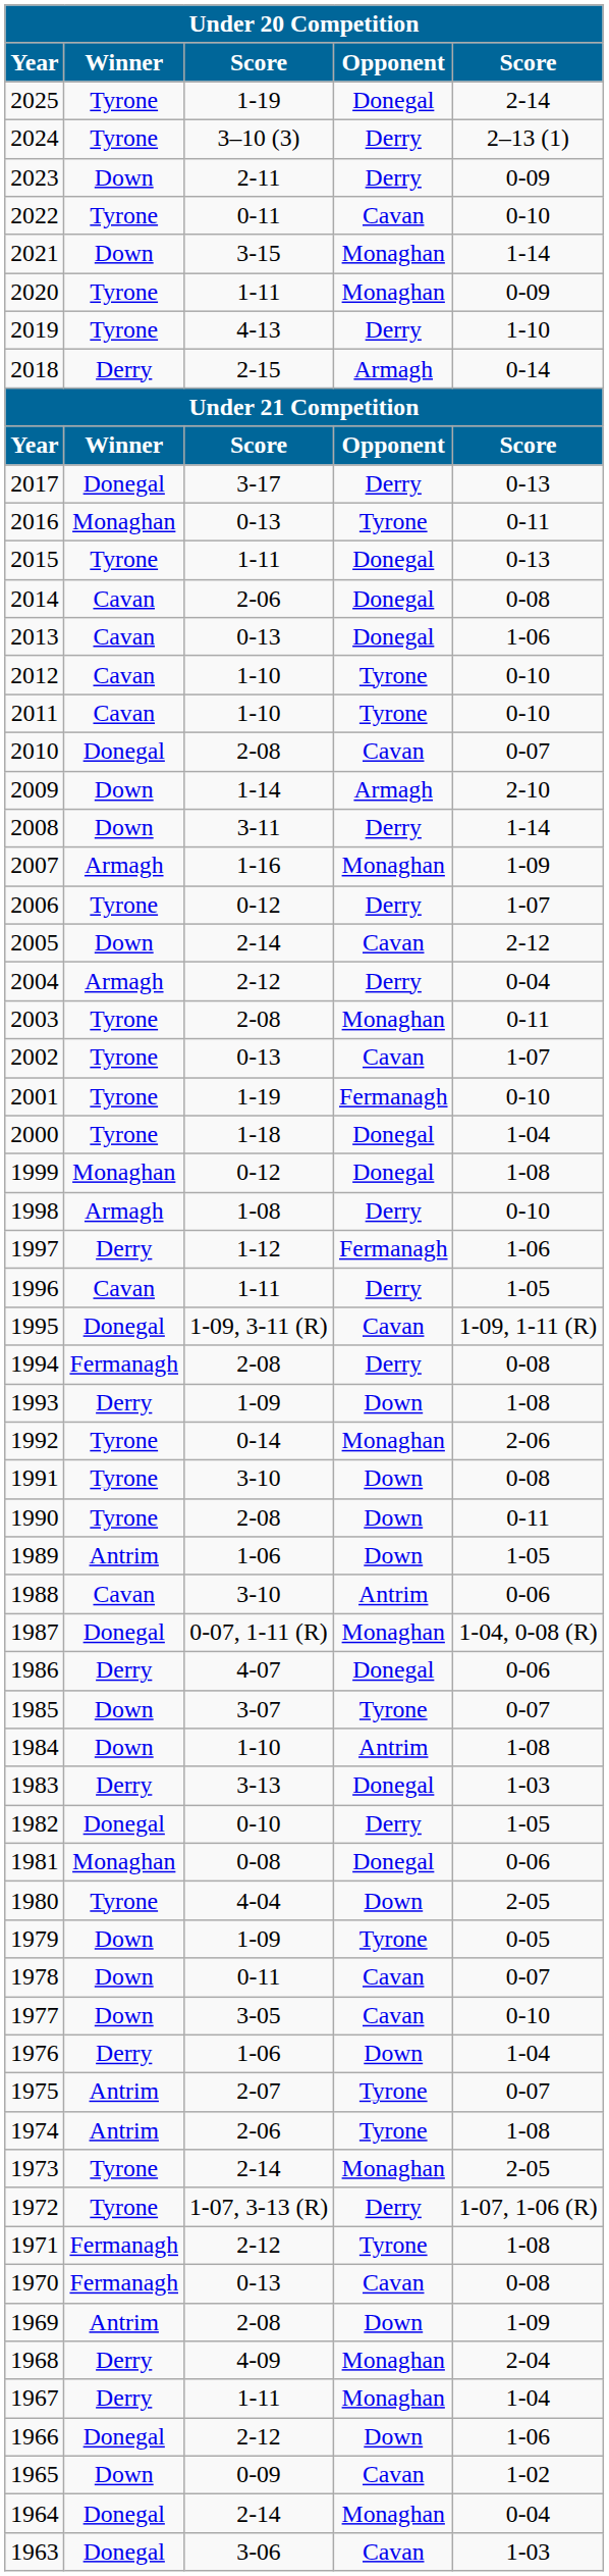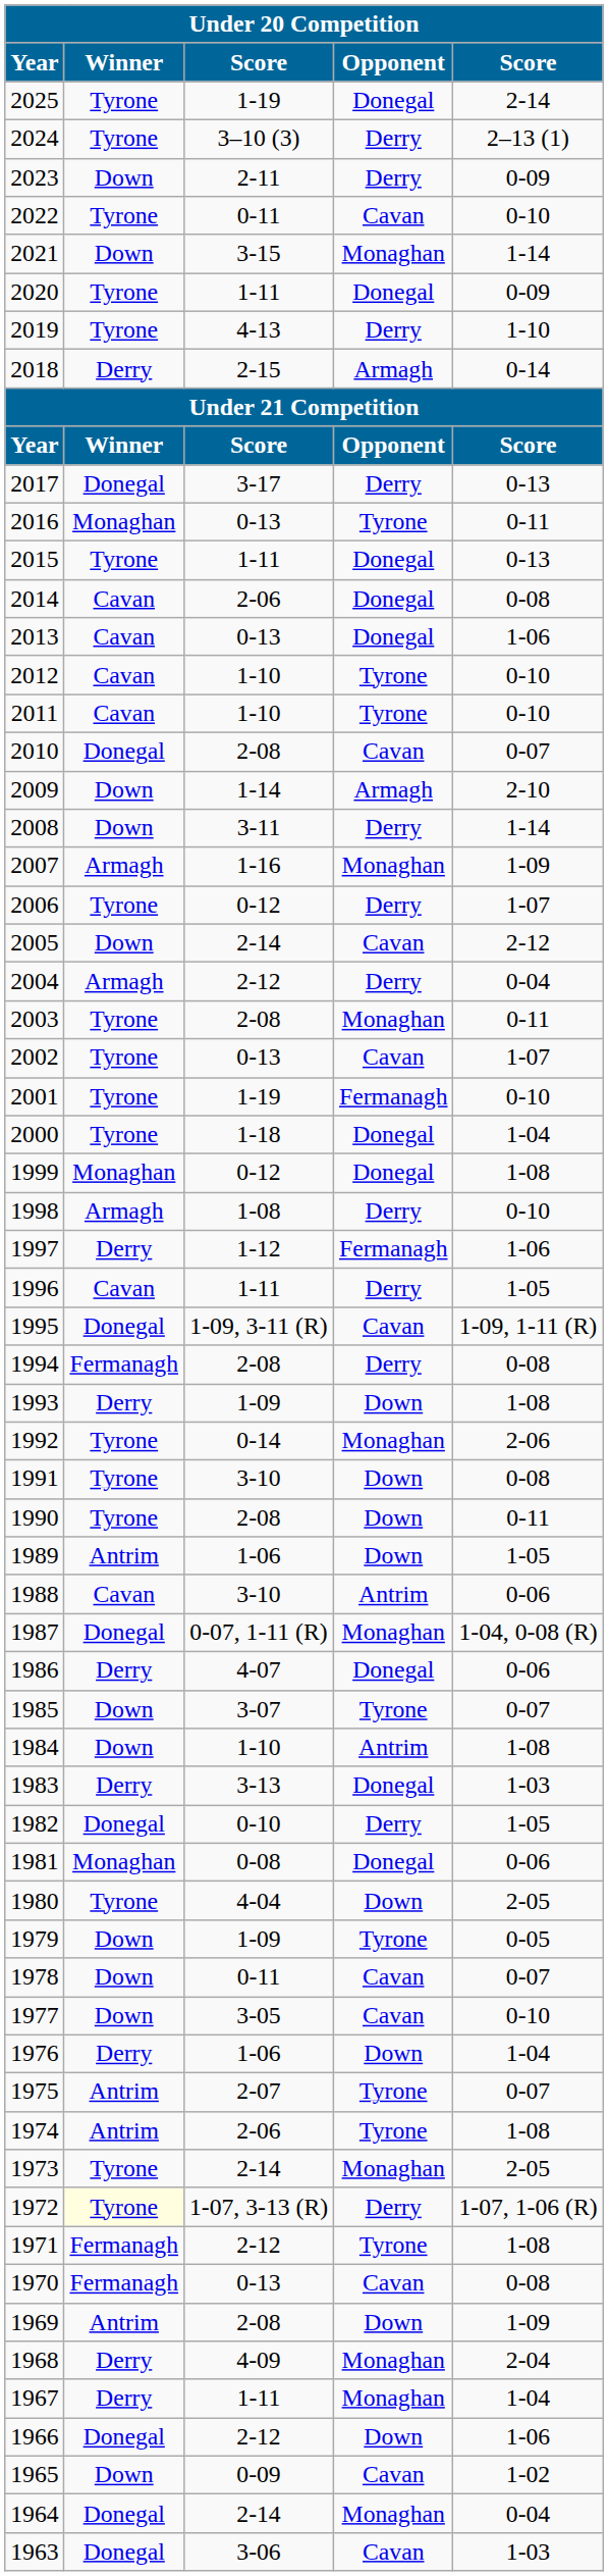 <table class="wikitable" style="text-align:center;">
 <tr>
 <th style="background:#069; color:white;" colspan = 5>Under 20 Competition</th>
 </tr>
 <tr>
 <th style="background:#069; color:white;">Year</th>
 <th style="background:#069; color:white;">Winner</th>
 <th style="background:#069; color:white;">Score</th>
 <th style="background:#069; color:white;">Opponent</th>
 <th style="background:#069; color:white;">Score</th>
 </tr>
 <tr>
 <td>2025</td>
 <td><a href='#'>Tyrone</a></td>
 <td>1-19</td>
 <td><a href='#'>Donegal</a></td>
 <td>2-14</td>
 </tr>
 <tr>
 <td>2024</td>
 <td><a href='#'>Tyrone</a></td>
 <td>3–10 (3)</td>
 <td><a href='#'>Derry</a></td>
 <td>2–13 (1)</td>
 </tr>
 <tr>
 <td>2023</td>
 <td><a href='#'>Down</a></td>
 <td>2-11</td>
 <td><a href='#'>Derry</a></td>
 <td>0-09</td>
 </tr>
 <tr>
 <td>2022</td>
 <td><a href='#'>Tyrone</a></td>
 <td>0-11</td>
 <td><a href='#'>Cavan</a></td>
 <td>0-10</td>
 </tr>
 <tr>
 <td>2021</td>
 <td><a href='#'>Down</a></td>
 <td>3-15</td>
 <td><a href='#'>Monaghan</a></td>
 <td>1-14</td>
 </tr>
 <tr>
 <td>2020</td>
 <td><a href='#'>Tyrone</a></td>
 <td>1-11</td>
-<td><a href='#'>Monaghan</a></td>
+<td><a href='#'>Donegal</a></td>
 <td>0-09</td>
 </tr>
 <tr>
 <td>2019</td>
 <td><a href='#'>Tyrone</a></td>
 <td>4-13</td>
 <td><a href='#'>Derry</a></td>
 <td>1-10</td>
 </tr>
 <tr>
 <td>2018</td>
 <td><a href='#'>Derry</a></td>
 <td>2-15</td>
 <td><a href='#'>Armagh</a></td>
 <td>0-14</td>
 </tr>
 <tr>
 <th style="background:#069; color:white;" colspan = 5>Under 21 Competition</th>
 </tr>
 <tr>
 <th style="background:#069; color:white;">Year</th>
 <th style="background:#069; color:white;">Winner</th>
 <th style="background:#069; color:white;">Score</th>
 <th style="background:#069; color:white;">Opponent</th>
 <th style="background:#069; color:white;">Score</th>
 </tr>
 <tr>
 <td>2017</td>
 <td><a href='#'>Donegal</a></td>
 <td>3-17</td>
 <td><a href='#'>Derry</a></td>
 <td>0-13</td>
 </tr>
 <tr>
 <td>2016</td>
 <td><a href='#'>Monaghan</a></td>
 <td>0-13</td>
 <td><a href='#'>Tyrone</a></td>
 <td>0-11</td>
 </tr>
 <tr>
 <td>2015</td>
 <td><a href='#'>Tyrone</a></td>
 <td>1-11</td>
 <td><a href='#'>Donegal</a></td>
 <td>0-13</td>
 </tr>
 <tr>
 <td>2014</td>
 <td><a href='#'>Cavan</a></td>
 <td>2-06</td>
 <td><a href='#'>Donegal</a></td>
 <td>0-08</td>
 </tr>
 <tr>
 <td>2013</td>
 <td><a href='#'>Cavan</a></td>
 <td>0-13</td>
 <td><a href='#'>Donegal</a></td>
 <td>1-06</td>
 </tr>
 <tr>
 <td>2012</td>
 <td><a href='#'>Cavan</a></td>
 <td>1-10</td>
 <td><a href='#'>Tyrone</a></td>
 <td>0-10</td>
 </tr>
 <tr>
 <td>2011</td>
 <td><a href='#'>Cavan</a></td>
 <td>1-10</td>
 <td><a href='#'>Tyrone</a></td>
 <td>0-10</td>
 </tr>
 <tr>
 <td>2010</td>
 <td><a href='#'>Donegal</a></td>
 <td>2-08</td>
 <td><a href='#'>Cavan</a></td>
 <td>0-07</td>
 </tr>
 <tr>
 <td>2009</td>
 <td><a href='#'>Down</a></td>
 <td>1-14</td>
 <td><a href='#'>Armagh</a></td>
 <td>2-10</td>
 </tr>
 <tr>
 <td>2008</td>
 <td><a href='#'>Down</a></td>
 <td>3-11</td>
 <td><a href='#'>Derry</a></td>
 <td>1-14</td>
 </tr>
 <tr>
 <td>2007</td>
 <td><a href='#'>Armagh</a></td>
 <td>1-16</td>
 <td><a href='#'>Monaghan</a></td>
 <td>1-09</td>
 </tr>
 <tr>
 <td>2006</td>
 <td><a href='#'>Tyrone</a></td>
 <td>0-12</td>
 <td><a href='#'>Derry</a></td>
 <td>1-07</td>
 </tr>
 <tr>
 <td>2005</td>
 <td><a href='#'>Down</a></td>
 <td>2-14</td>
 <td><a href='#'>Cavan</a></td>
 <td>2-12</td>
 </tr>
 <tr>
 <td>2004</td>
 <td><a href='#'>Armagh</a></td>
 <td>2-12</td>
 <td><a href='#'>Derry</a></td>
 <td>0-04</td>
 </tr>
 <tr>
 <td>2003</td>
 <td><a href='#'>Tyrone</a></td>
 <td>2-08</td>
 <td><a href='#'>Monaghan</a></td>
 <td>0-11</td>
 </tr>
 <tr>
 <td>2002</td>
 <td><a href='#'>Tyrone</a></td>
 <td>0-13</td>
 <td><a href='#'>Cavan</a></td>
 <td>1-07</td>
 </tr>
 <tr>
 <td>2001</td>
 <td><a href='#'>Tyrone</a></td>
 <td>1-19</td>
 <td><a href='#'>Fermanagh</a></td>
 <td>0-10</td>
 </tr>
 <tr>
 <td>2000</td>
 <td><a href='#'>Tyrone</a></td>
 <td>1-18</td>
 <td><a href='#'>Donegal</a></td>
 <td>1-04</td>
 </tr>
 <tr>
 <td>1999</td>
 <td><a href='#'>Monaghan</a></td>
 <td>0-12</td>
 <td><a href='#'>Donegal</a></td>
 <td>1-08</td>
 </tr>
 <tr>
 <td>1998</td>
 <td><a href='#'>Armagh</a></td>
 <td>1-08</td>
 <td><a href='#'>Derry</a></td>
 <td>0-10</td>
 </tr>
 <tr>
 <td>1997</td>
 <td><a href='#'>Derry</a></td>
 <td>1-12</td>
 <td><a href='#'>Fermanagh</a></td>
 <td>1-06</td>
 </tr>
 <tr>
 <td>1996</td>
 <td><a href='#'>Cavan</a></td>
 <td>1-11</td>
 <td><a href='#'>Derry</a></td>
 <td>1-05</td>
 </tr>
 <tr>
 <td>1995</td>
 <td><a href='#'>Donegal</a></td>
 <td>1-09, 3-11 (R)</td>
 <td><a href='#'>Cavan</a></td>
 <td>1-09, 1-11 (R)</td>
 </tr>
 <tr>
 <td>1994</td>
 <td><a href='#'>Fermanagh</a></td>
 <td>2-08</td>
 <td><a href='#'>Derry</a></td>
 <td>0-08</td>
 </tr>
 <tr>
 <td>1993</td>
 <td><a href='#'>Derry</a></td>
 <td>1-09</td>
 <td><a href='#'>Down</a></td>
 <td>1-08</td>
 </tr>
 <tr>
 <td>1992</td>
 <td><a href='#'>Tyrone</a></td>
 <td>0-14</td>
 <td><a href='#'>Monaghan</a></td>
 <td>2-06</td>
 </tr>
 <tr>
 <td>1991</td>
 <td><a href='#'>Tyrone</a></td>
 <td>3-10</td>
 <td><a href='#'>Down</a></td>
 <td>0-08</td>
 </tr>
 <tr>
 <td>1990</td>
 <td><a href='#'>Tyrone</a></td>
 <td>2-08</td>
 <td><a href='#'>Down</a></td>
 <td>0-11</td>
 </tr>
 <tr>
 <td>1989</td>
 <td><a href='#'>Antrim</a></td>
 <td>1-06</td>
 <td><a href='#'>Down</a></td>
 <td>1-05</td>
 </tr>
 <tr>
 <td>1988</td>
 <td><a href='#'>Cavan</a></td>
 <td>3-10</td>
 <td><a href='#'>Antrim</a></td>
 <td>0-06</td>
 </tr>
 <tr>
 <td>1987</td>
 <td><a href='#'>Donegal</a></td>
 <td>0-07, 1-11 (R)</td>
 <td><a href='#'>Monaghan</a></td>
 <td>1-04, 0-08 (R)</td>
 </tr>
 <tr>
 <td>1986</td>
 <td><a href='#'>Derry</a></td>
 <td>4-07</td>
 <td><a href='#'>Donegal</a></td>
 <td>0-06</td>
 </tr>
 <tr>
 <td>1985</td>
 <td><a href='#'>Down</a></td>
 <td>3-07</td>
 <td><a href='#'>Tyrone</a></td>
 <td>0-07</td>
 </tr>
 <tr>
 <td>1984</td>
 <td><a href='#'>Down</a></td>
 <td>1-10</td>
 <td><a href='#'>Antrim</a></td>
 <td>1-08</td>
 </tr>
 <tr>
 <td>1983</td>
 <td><a href='#'>Derry</a></td>
 <td>3-13</td>
 <td><a href='#'>Donegal</a></td>
 <td>1-03</td>
 </tr>
 <tr>
 <td>1982</td>
 <td><a href='#'>Donegal</a></td>
 <td>0-10</td>
 <td><a href='#'>Derry</a></td>
 <td>1-05</td>
 </tr>
 <tr>
 <td>1981</td>
 <td><a href='#'>Monaghan</a></td>
 <td>0-08</td>
 <td><a href='#'>Donegal</a></td>
 <td>0-06</td>
 </tr>
 <tr>
 <td>1980</td>
 <td><a href='#'>Tyrone</a></td>
 <td>4-04</td>
 <td><a href='#'>Down</a></td>
 <td>2-05</td>
 </tr>
 <tr>
 <td>1979</td>
 <td><a href='#'>Down</a></td>
 <td>1-09</td>
 <td><a href='#'>Tyrone</a></td>
 <td>0-05</td>
 </tr>
 <tr>
 <td>1978</td>
 <td><a href='#'>Down</a></td>
 <td>0-11</td>
 <td><a href='#'>Cavan</a></td>
 <td>0-07</td>
 </tr>
 <tr>
 <td>1977</td>
 <td><a href='#'>Down</a></td>
 <td>3-05</td>
 <td><a href='#'>Cavan</a></td>
 <td>0-10</td>
 </tr>
 <tr>
 <td>1976</td>
 <td><a href='#'>Derry</a></td>
 <td>1-06</td>
 <td><a href='#'>Down</a></td>
 <td>1-04</td>
 </tr>
 <tr>
 <td>1975</td>
 <td><a href='#'>Antrim</a></td>
 <td>2-07</td>
 <td><a href='#'>Tyrone</a></td>
 <td>0-07</td>
 </tr>
 <tr>
 <td>1974</td>
 <td><a href='#'>Antrim</a></td>
 <td>2-06</td>
 <td><a href='#'>Tyrone</a></td>
 <td>1-08</td>
 </tr>
 <tr>
 <td>1973</td>
 <td><a href='#'>Tyrone</a></td>
 <td>2-14</td>
 <td><a href='#'>Monaghan</a></td>
 <td>2-05</td>
 </tr>
 <tr>
 <td>1972</td>
-<td><a href='#'>Tyrone</a></td>
+<td style="background: lightyellow;"><a href='#'>Tyrone</a></td>
 <td>1-07, 3-13 (R)</td>
 <td><a href='#'>Derry</a></td>
 <td>1-07, 1-06 (R)</td>
 </tr>
 <tr>
 <td>1971</td>
 <td><a href='#'>Fermanagh</a></td>
 <td>2-12</td>
 <td><a href='#'>Tyrone</a></td>
 <td>1-08</td>
 </tr>
 <tr>
 <td>1970</td>
 <td><a href='#'>Fermanagh</a></td>
 <td>0-13</td>
 <td><a href='#'>Cavan</a></td>
 <td>0-08</td>
 </tr>
 <tr>
 <td>1969</td>
 <td><a href='#'>Antrim</a></td>
 <td>2-08</td>
 <td><a href='#'>Down</a></td>
 <td>1-09</td>
 </tr>
 <tr>
 <td>1968</td>
 <td><a href='#'>Derry</a></td>
 <td>4-09</td>
 <td><a href='#'>Monaghan</a></td>
 <td>2-04</td>
 </tr>
 <tr>
 <td>1967</td>
 <td><a href='#'>Derry</a></td>
 <td>1-11</td>
 <td><a href='#'>Monaghan</a></td>
 <td>1-04</td>
 </tr>
 <tr>
 <td>1966</td>
 <td><a href='#'>Donegal</a></td>
 <td>2-12</td>
 <td><a href='#'>Down</a></td>
 <td>1-06</td>
 </tr>
 <tr>
 <td>1965</td>
 <td><a href='#'>Down</a></td>
 <td>0-09</td>
 <td><a href='#'>Cavan</a></td>
 <td>1-02</td>
 </tr>
 <tr>
 <td>1964</td>
 <td><a href='#'>Donegal</a></td>
 <td>2-14</td>
 <td><a href='#'>Monaghan</a></td>
 <td>0-04</td>
 </tr>
 <tr>
 <td>1963</td>
 <td><a href='#'>Donegal</a></td>
 <td>3-06</td>
 <td><a href='#'>Cavan</a></td>
 <td>1-03</td>
 </tr>
 </table>
